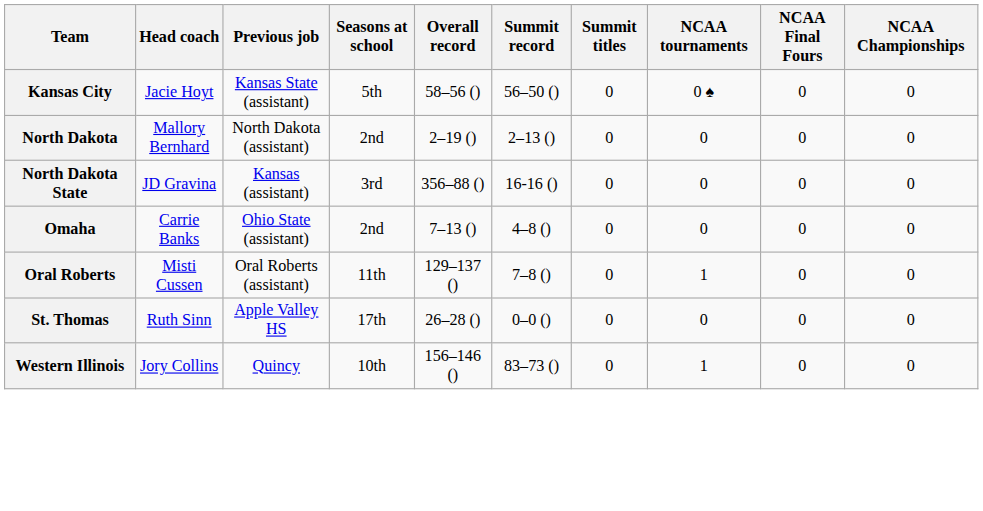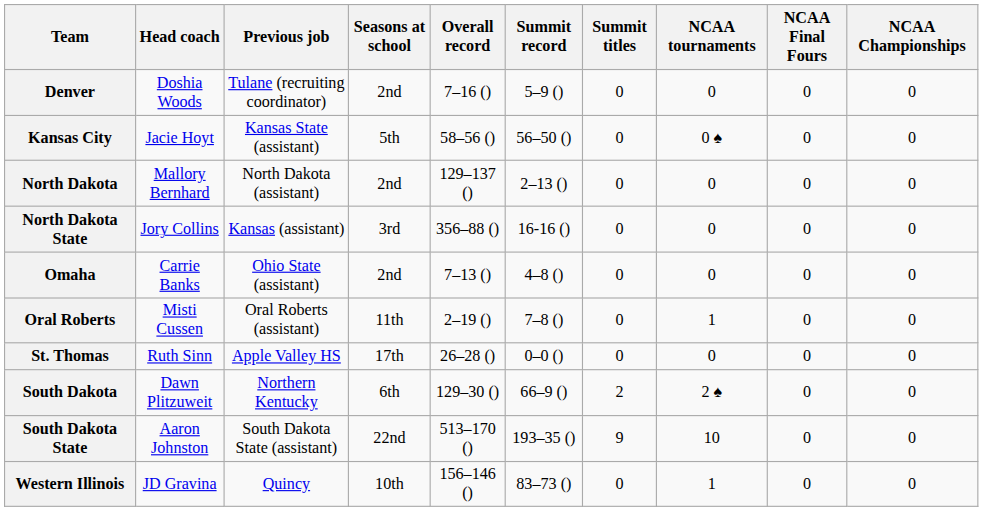 <table class="wikitable sortable" style="text-align: center;font-size:90%;">
 <tr>
 <th width="110">Team</th>
 <th>Head coach</th>
 <th>Previous job</th>
 <th>Seasons at school</th>
 <th>Overall record</th>
 <th>Summit record</th>
 <th>Summit titles</th>
 <th>NCAA tournaments</th>
 <th>NCAA Final Fours</th>
 <th>NCAA Championships</th>
+</tr>
+<tr>
+<th style=>Denver</th>
+<td><a href='#'>Doshia Woods</a></td>
+<td><a href='#'>Tulane</a> (recruiting coordinator)</td>
+<td>2nd</td>
+<td>7–16 ()</td>
+<td>5–9 ()</td>
+<td>0</td>
+<td>0</td>
+<td>0</td>
+<td>0</td>
 </tr>
 <tr>
 <th style=>Kansas City</th>
 <td><a href='#'>Jacie Hoyt</a></td>
 <td><a href='#'>Kansas State</a> (assistant)</td>
 <td>5th</td>
 <td>58–56 ()</td>
 <td>56–50 () </td>
 <td>0</td>
 <td>0 ♠</td>
 <td>0</td>
 <td>0</td>
 </tr>
 <tr>
 <th style=>North Dakota</th>
 <td><a href='#'>Mallory Bernhard</a></td>
 <td>North Dakota (assistant)</td>
 <td>2nd</td>
-<td>2–19 ()</td>
+<td>129–137 ()</td>
 <td>2–13 ()</td>
 <td>0</td>
 <td>0</td>
 <td>0</td>
 <td>0</td>
 </tr>
 <tr>
 <th style=>North Dakota State</th>
-<td><a href='#'>JD Gravina</a></td>
+<td><a href='#'>Jory Collins</a></td>
 <td><a href='#'>Kansas</a> (assistant)</td>
 <td>3rd</td>
 <td>356–88 ()</td>
 <td>16-16 ()</td>
 <td>0</td>
 <td>0</td>
 <td>0</td>
 <td>0</td>
 </tr>
 <tr>
 <th style=>Omaha</th>
 <td><a href='#'>Carrie Banks</a></td>
 <td><a href='#'>Ohio State</a> (assistant)</td>
 <td>2nd</td>
 <td>7–13 ()</td>
 <td>4–8 ()</td>
 <td>0</td>
 <td>0</td>
 <td>0</td>
 <td>0</td>
 </tr>
 <tr>
 <th style=>Oral Roberts</th>
 <td><a href='#'>Misti Cussen</a></td>
 <td>Oral Roberts (assistant)</td>
 <td>11th</td>
-<td>129–137 ()</td>
+<td>2–19 ()</td>
 <td>7–8 () </td>
 <td>0</td>
 <td>1</td>
 <td>0</td>
 <td>0</td>
 </tr>
 <tr>
 <th style=>St. Thomas</th>
 <td><a href='#'>Ruth Sinn</a></td>
 <td><a href='#'>Apple Valley HS</a></td>
 <td>17th</td>
 <td>26–28 ()</td>
 <td>0–0 ()</td>
 <td>0</td>
 <td>0</td>
 <td>0</td>
 <td>0</td>
 </tr>
 <tr>
+<th style=>South Dakota</th>
+<td><a href='#'>Dawn Plitzuweit</a></td>
+<td><a href='#'>Northern Kentucky</a></td>
+<td>6th</td>
+<td>129–30 ()</td>
+<td>66–9 ()</td>
+<td>2</td>
+<td>2 ♠</td>
+<td>0</td>
+<td>0</td>
+</tr>
+<tr>
+<th style=>South Dakota State</th>
+<td><a href='#'>Aaron Johnston</a></td>
+<td>South Dakota State (assistant)</td>
+<td>22nd</td>
+<td>513–170 ()</td>
+<td>193–35 ()</td>
+<td>9</td>
+<td>10</td>
+<td>0</td>
+<td>0</td>
+</tr>
+<tr>
 <th style=>Western Illinois</th>
-<td><a href='#'>Jory Collins</a></td>
+<td><a href='#'>JD Gravina</a></td>
 <td><a href='#'>Quincy</a></td>
 <td>10th</td>
 <td>156–146 ()</td>
 <td>83–73 ()</td>
 <td>0</td>
 <td>1</td>
 <td>0</td>
 <td>0</td>
 </tr>
 </table>
